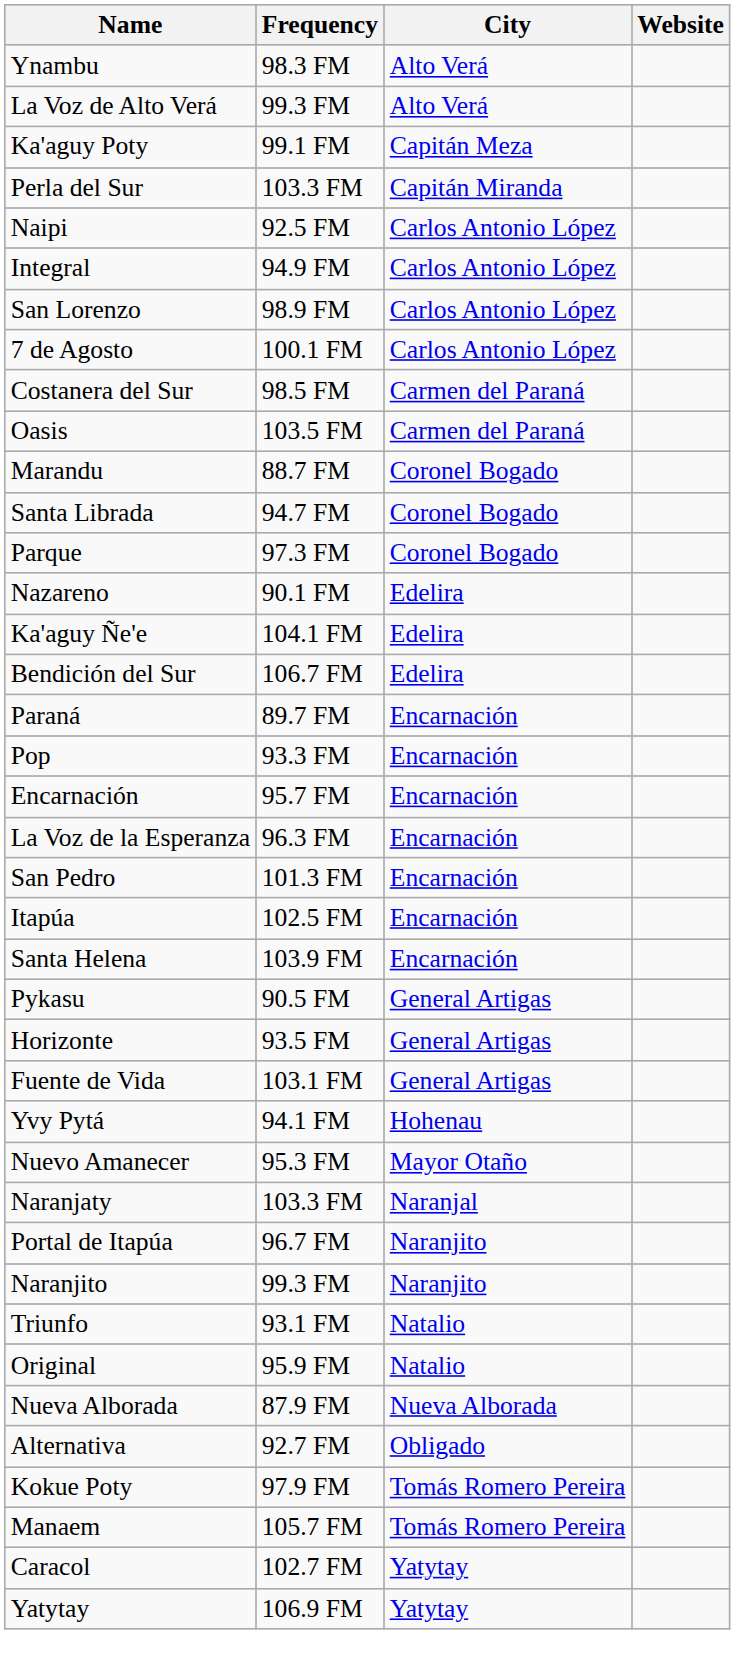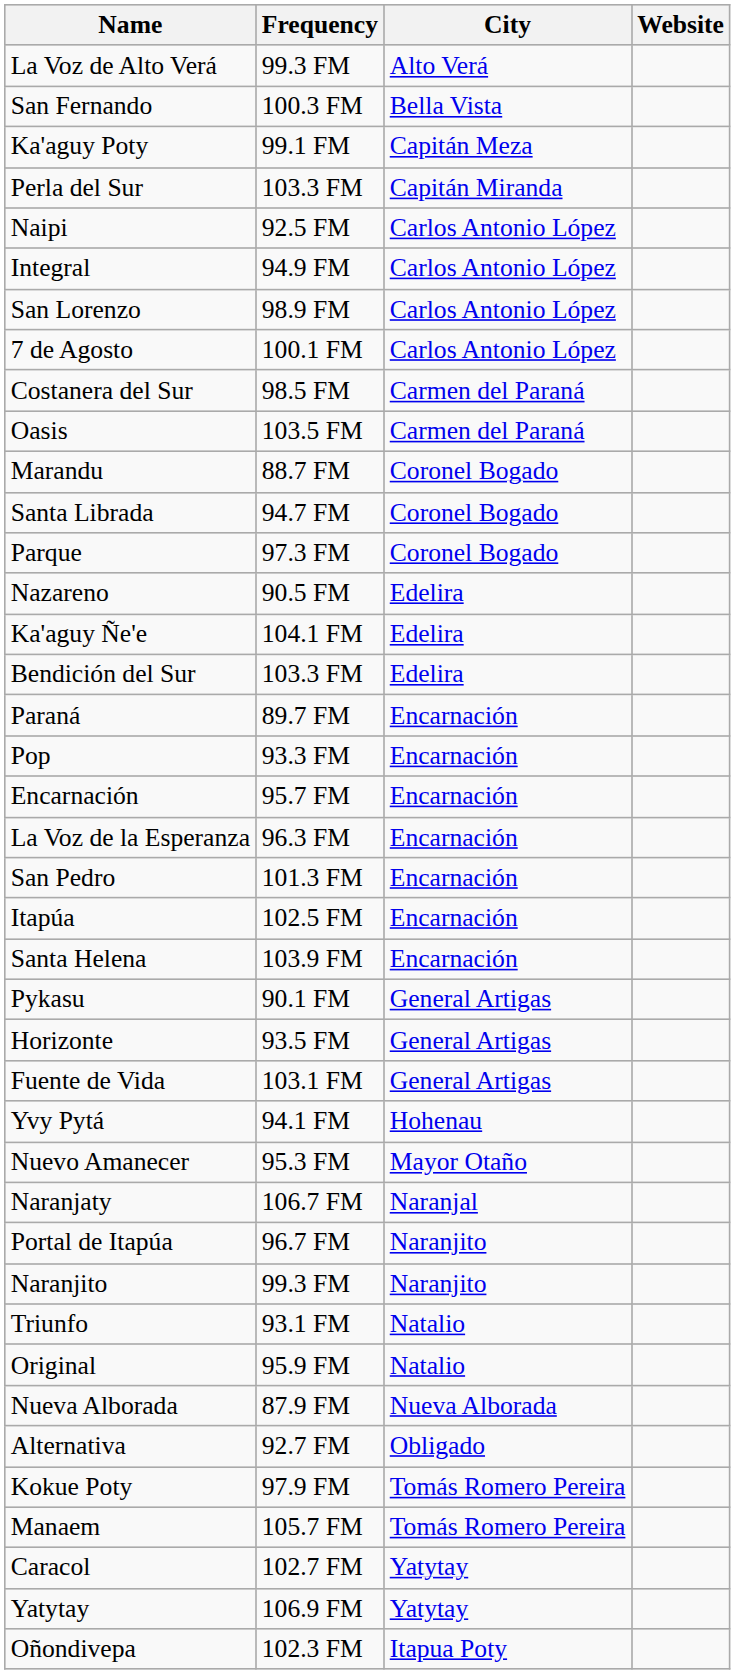 <table class="wikitable sortable">
 <tr>
 <th>Name</th>
 <th>Frequency</th>
 <th>City</th>
 <th>Website</th>
 </tr>
 <tr>
-<td>Ynambu</td>
-<td>98.3 FM</td>
+<td>La Voz de Alto Verá</td>
+<td>99.3 FM</td>
 <td><a href='#'>Alto Verá</a></td>
 <td></td>
 </tr>
 <tr>
-<td>La Voz de Alto Verá</td>
-<td>99.3 FM</td>
-<td><a href='#'>Alto Verá</a></td>
+<td>San Fernando</td>
+<td>100.3 FM</td>
+<td><a href='#'>Bella Vista</a></td>
 <td></td>
 </tr>
 <tr>
 <td>Ka'aguy Poty</td>
 <td>99.1 FM</td>
 <td><a href='#'>Capitán Meza</a></td>
 <td></td>
 </tr>
 <tr>
 <td>Perla del Sur</td>
 <td>103.3 FM</td>
 <td><a href='#'>Capitán Miranda</a></td>
 <td></td>
 </tr>
 <tr>
 <td>Naipi</td>
 <td>92.5 FM</td>
 <td><a href='#'>Carlos Antonio López</a></td>
 <td></td>
 </tr>
 <tr>
 <td>Integral</td>
 <td>94.9 FM</td>
 <td><a href='#'>Carlos Antonio López</a></td>
 <td></td>
 </tr>
 <tr>
 <td>San Lorenzo</td>
 <td>98.9 FM</td>
 <td><a href='#'>Carlos Antonio López</a></td>
 <td></td>
 </tr>
 <tr>
 <td>7 de Agosto</td>
 <td>100.1 FM</td>
 <td><a href='#'>Carlos Antonio López</a></td>
 <td></td>
 </tr>
 <tr>
 <td>Costanera del Sur</td>
 <td>98.5 FM</td>
 <td><a href='#'>Carmen del Paraná</a></td>
 <td></td>
 </tr>
 <tr>
 <td>Oasis</td>
 <td>103.5 FM</td>
 <td><a href='#'>Carmen del Paraná</a></td>
 <td></td>
 </tr>
 <tr>
 <td>Marandu</td>
 <td>88.7 FM</td>
 <td><a href='#'>Coronel Bogado</a></td>
 <td></td>
 </tr>
 <tr>
 <td>Santa Librada</td>
 <td>94.7 FM</td>
 <td><a href='#'>Coronel Bogado</a></td>
 <td></td>
 </tr>
 <tr>
 <td>Parque</td>
 <td>97.3 FM</td>
 <td><a href='#'>Coronel Bogado</a></td>
 <td></td>
 </tr>
 <tr>
 <td>Nazareno</td>
-<td>90.1 FM</td>
+<td>90.5 FM</td>
 <td><a href='#'>Edelira</a></td>
 <td></td>
 </tr>
 <tr>
 <td>Ka'aguy Ñe'e</td>
 <td>104.1 FM</td>
 <td><a href='#'>Edelira</a></td>
 <td></td>
 </tr>
 <tr>
 <td>Bendición del Sur</td>
-<td>106.7 FM</td>
+<td>103.3 FM</td>
 <td><a href='#'>Edelira</a></td>
 <td></td>
 </tr>
 <tr>
 <td>Paraná</td>
 <td>89.7 FM</td>
 <td><a href='#'>Encarnación</a></td>
 <td></td>
 </tr>
 <tr>
 <td>Pop</td>
 <td>93.3 FM</td>
 <td><a href='#'>Encarnación</a></td>
 <td></td>
 </tr>
 <tr>
 <td>Encarnación</td>
 <td>95.7 FM</td>
 <td><a href='#'>Encarnación</a></td>
 <td></td>
 </tr>
 <tr>
 <td>La Voz de la Esperanza</td>
 <td>96.3 FM</td>
 <td><a href='#'>Encarnación</a></td>
 <td></td>
 </tr>
 <tr>
 <td>San Pedro</td>
 <td>101.3 FM</td>
 <td><a href='#'>Encarnación</a></td>
 <td></td>
 </tr>
 <tr>
 <td>Itapúa</td>
 <td>102.5 FM</td>
 <td><a href='#'>Encarnación</a></td>
 <td></td>
 </tr>
 <tr>
 <td>Santa Helena</td>
 <td>103.9 FM</td>
 <td><a href='#'>Encarnación</a></td>
 <td></td>
 </tr>
 <tr>
 <td>Pykasu</td>
-<td>90.5 FM</td>
+<td>90.1 FM</td>
 <td><a href='#'>General Artigas</a></td>
 <td></td>
 </tr>
 <tr>
 <td>Horizonte</td>
 <td>93.5 FM</td>
 <td><a href='#'>General Artigas</a></td>
 <td></td>
 </tr>
 <tr>
 <td>Fuente de Vida</td>
 <td>103.1 FM</td>
 <td><a href='#'>General Artigas</a></td>
 <td></td>
 </tr>
 <tr>
 <td>Yvy Pytá</td>
 <td>94.1 FM</td>
 <td><a href='#'>Hohenau</a></td>
 <td></td>
 </tr>
 <tr>
 <td>Nuevo Amanecer</td>
 <td>95.3 FM</td>
 <td><a href='#'>Mayor Otaño</a></td>
 <td></td>
 </tr>
 <tr>
 <td>Naranjaty</td>
-<td>103.3 FM</td>
+<td>106.7 FM</td>
 <td><a href='#'>Naranjal</a></td>
 <td></td>
 </tr>
 <tr>
 <td>Portal de Itapúa</td>
 <td>96.7 FM</td>
 <td><a href='#'>Naranjito</a></td>
 <td></td>
 </tr>
 <tr>
 <td>Naranjito</td>
 <td>99.3 FM</td>
 <td><a href='#'>Naranjito</a></td>
 <td></td>
 </tr>
 <tr>
 <td>Triunfo</td>
 <td>93.1 FM</td>
 <td><a href='#'>Natalio</a></td>
 <td></td>
 </tr>
 <tr>
 <td>Original</td>
 <td>95.9 FM</td>
 <td><a href='#'>Natalio</a></td>
 <td></td>
 </tr>
 <tr>
 <td>Nueva Alborada</td>
 <td>87.9 FM</td>
 <td><a href='#'>Nueva Alborada</a></td>
 <td></td>
 </tr>
 <tr>
 <td>Alternativa</td>
 <td>92.7 FM</td>
 <td><a href='#'>Obligado</a></td>
 <td></td>
 </tr>
 <tr>
 <td>Kokue Poty</td>
 <td>97.9 FM</td>
 <td><a href='#'>Tomás Romero Pereira</a></td>
 <td></td>
 </tr>
 <tr>
 <td>Manaem</td>
 <td>105.7 FM</td>
 <td><a href='#'>Tomás Romero Pereira</a></td>
 <td></td>
 </tr>
 <tr>
 <td>Caracol</td>
 <td>102.7 FM</td>
 <td><a href='#'>Yatytay</a></td>
 <td></td>
 </tr>
 <tr>
 <td>Yatytay</td>
 <td>106.9 FM</td>
 <td><a href='#'>Yatytay</a></td>
 <td></td>
 </tr>
+<tr>
+<td>Oñondivepa</td>
+<td>102.3 FM</td>
+<td><a href='#'>Itapua Poty</a></td>
+<td></td>
+</tr>
 </table>
